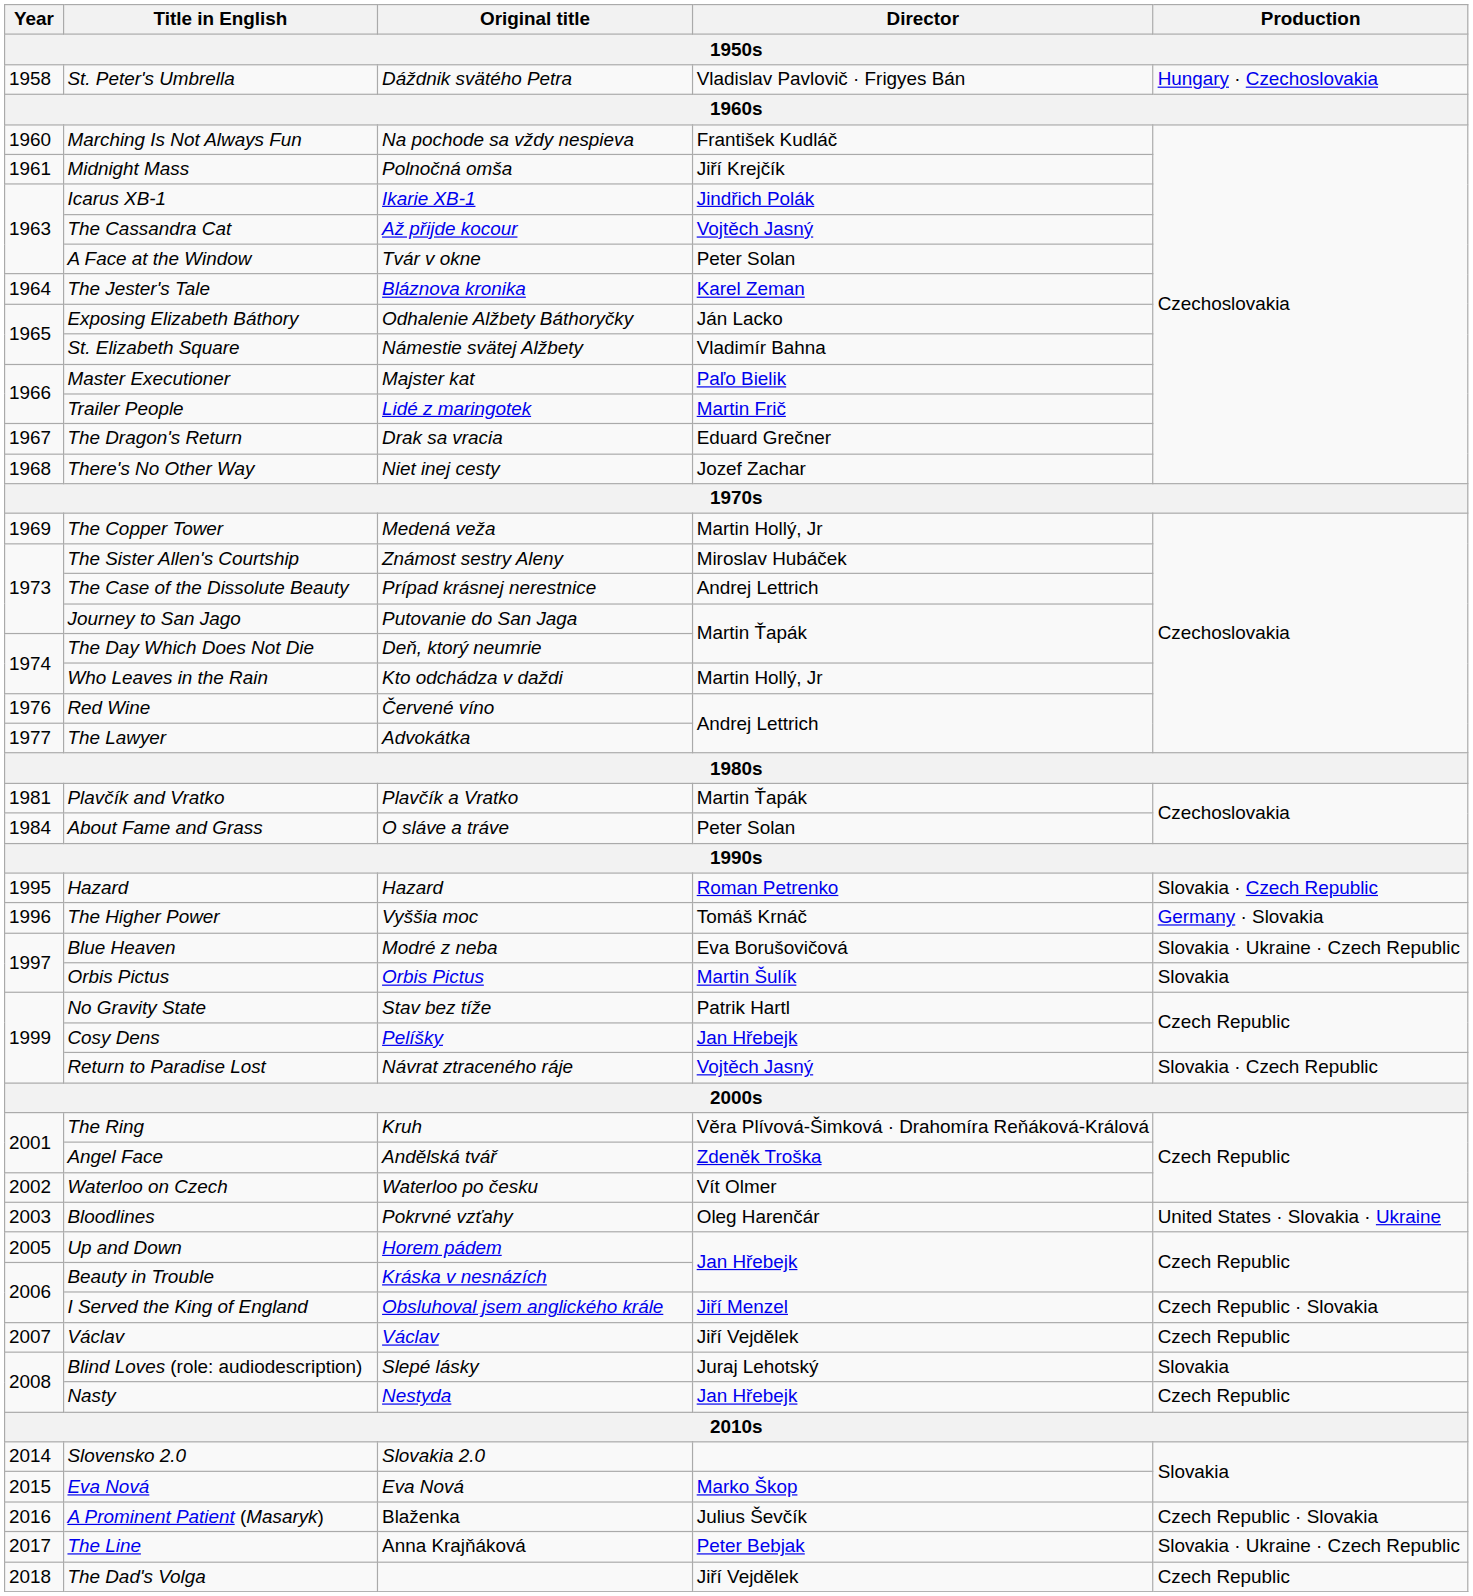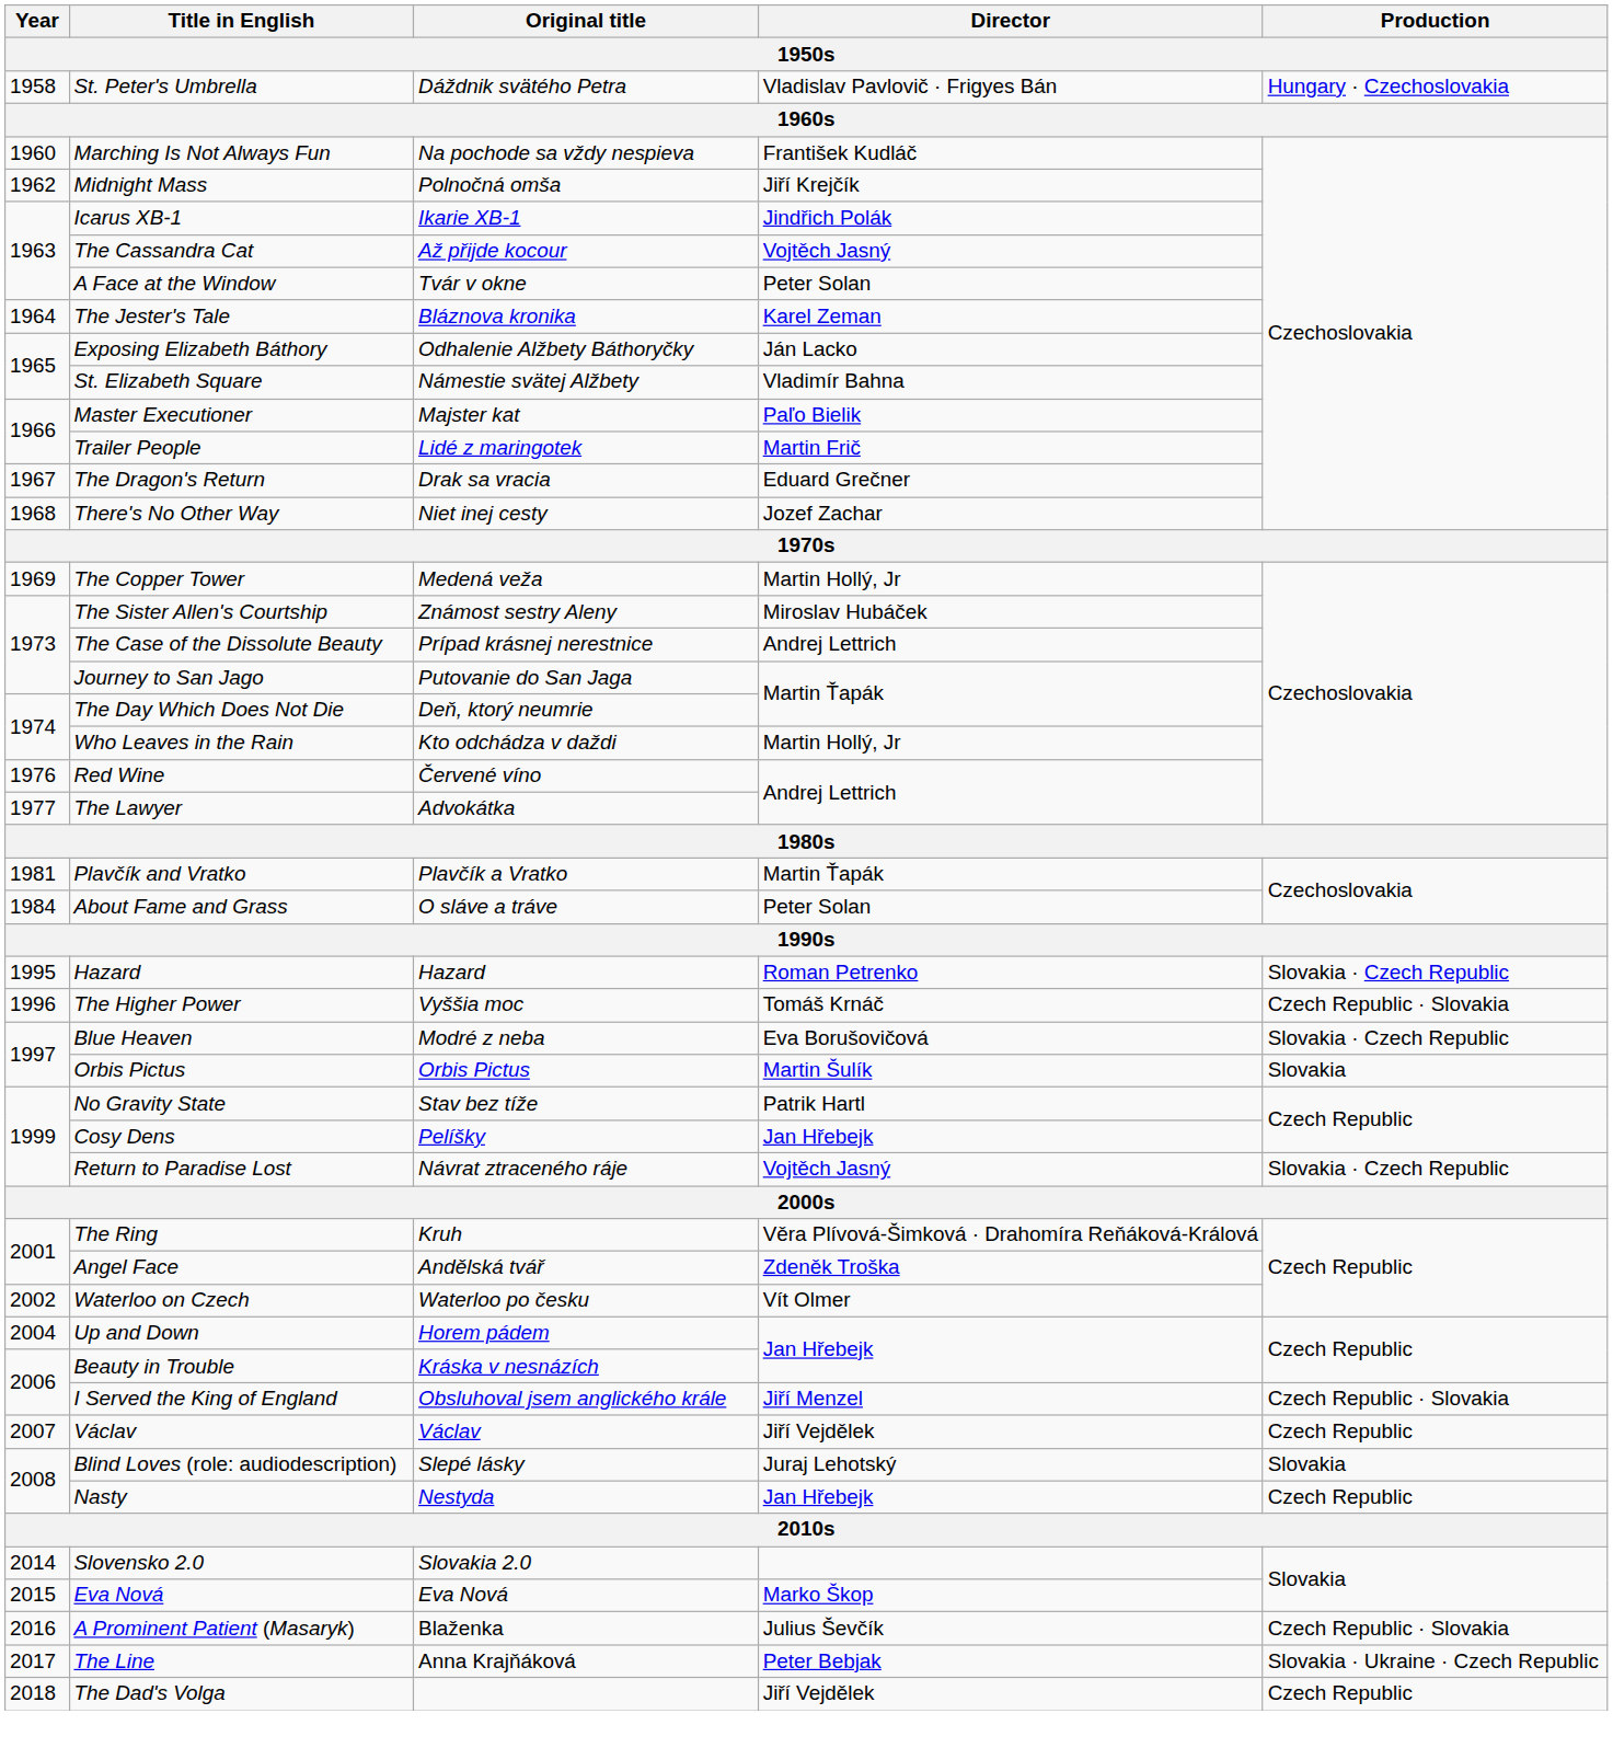 <table class="wikitable">
 <tr>
 <th width=4%>Year</th>
 <th width=21.5%>Title in English</th>
 <th width=21.5%>Original title</th>
 <th width=31.5%>Director</th>
 <th width=21.5%>Production</th>
 </tr>
 <tr>
 <th colspan="5">1950s</th>
 </tr>
 <tr>
 <td>1958</td>
 <td><em>St. Peter's Umbrella</em> </td>
 <td><em>Dáždnik svätého Petra</em></td>
 <td>Vladislav Pavlovič · Frigyes Bán</td>
 <td><a href='#'>Hungary</a> · <a href='#'>Czechoslovakia</a></td>
 </tr>
 <tr>
 <th colspan="5">1960s</th>
 </tr>
 <tr>
 <td>1960</td>
 <td><em>Marching Is Not Always Fun</em></td>
 <td><em>Na pochode sa vždy nespieva</em></td>
 <td>František Kudláč</td>
 <td rowspan="12">Czechoslovakia</td>
 </tr>
 <tr>
-<td>1961</td>
+<td>1962</td>
 <td><em>Midnight Mass</em></td>
 <td><em>Polnočná omša</em></td>
 <td>Jiří Krejčík</td>
 </tr>
 <tr>
 <td rowspan="3">1963</td>
 <td><em>Icarus XB-1</em> </td>
 <td><em><a href='#'>Ikarie XB-1</a></em></td>
 <td><a href='#'>Jindřich Polák</a></td>
 </tr>
 <tr>
 <td><em>The Cassandra Cat</em> </td>
 <td><em><a href='#'>Až přijde kocour</a></em></td>
 <td><a href='#'>Vojtěch Jasný</a></td>
 </tr>
 <tr>
 <td><em>A Face at the Window</em></td>
 <td><em>Tvár v okne</em></td>
 <td>Peter Solan</td>
 </tr>
 <tr>
 <td>1964</td>
 <td><em>The Jester's Tale</em></td>
 <td><em><a href='#'>Bláznova kronika</a></em></td>
 <td><a href='#'>Karel Zeman</a></td>
 </tr>
 <tr>
 <td rowspan="2">1965</td>
 <td><em>Exposing Elizabeth Báthory</em></td>
 <td><em>Odhalenie Alžbety Báthoryčky</em></td>
 <td>Ján Lacko</td>
 </tr>
 <tr>
 <td><em>St. Elizabeth Square</em></td>
 <td><em>Námestie svätej Alžbety</em></td>
 <td>Vladimír Bahna</td>
 </tr>
 <tr>
 <td rowspan="2">1966</td>
 <td><em>Master Executioner</em></td>
 <td><em>Majster kat</em></td>
 <td><a href='#'>Paľo Bielik</a></td>
 </tr>
 <tr>
 <td><em>Trailer People</em></td>
 <td><em><a href='#'>Lidé z maringotek</a></em></td>
 <td><a href='#'>Martin Frič</a></td>
 </tr>
 <tr>
 <td>1967</td>
 <td><em>The Dragon's Return</em></td>
 <td><em>Drak sa vracia</em></td>
 <td>Eduard Grečner</td>
 </tr>
 <tr>
 <td>1968</td>
 <td><em>There's No Other Way</em></td>
 <td><em>Niet inej cesty</em></td>
 <td>Jozef Zachar</td>
 </tr>
 <tr>
 <th colspan="5">1970s</th>
 </tr>
 <tr>
 <td>1969</td>
 <td><em>The Copper Tower</em></td>
 <td><em>Medená veža</em></td>
 <td>Martin Hollý, Jr</td>
 <td rowspan="8">Czechoslovakia</td>
 </tr>
 <tr>
 <td rowspan="3">1973</td>
 <td><em>The Sister Allen's Courtship</em></td>
 <td><em>Známost sestry Aleny</em></td>
 <td>Miroslav Hubáček</td>
 </tr>
 <tr>
 <td><em>The Case of the Dissolute Beauty</em></td>
 <td><em>Prípad krásnej nerestnice</em></td>
 <td>Andrej Lettrich</td>
 </tr>
 <tr>
 <td><em>Journey to San Jago</em></td>
 <td><em>Putovanie do San Jaga</em></td>
 <td rowspan="2">Martin Ťapák</td>
 </tr>
 <tr>
 <td rowspan="2">1974</td>
 <td><em>The Day Which Does Not Die</em></td>
 <td><em>Deň, ktorý neumrie</em></td>
 </tr>
 <tr>
 <td><em>Who Leaves in the Rain</em></td>
 <td><em>Kto odchádza v daždi</em></td>
 <td>Martin Hollý, Jr</td>
 </tr>
 <tr>
 <td>1976</td>
 <td><em>Red Wine</em> </td>
 <td><em>Červené víno</em></td>
 <td rowspan="2">Andrej Lettrich</td>
 </tr>
 <tr>
 <td>1977</td>
 <td><em>The Lawyer</em></td>
 <td><em>Advokátka</em></td>
 </tr>
 <tr>
 <th colspan="5">1980s</th>
 </tr>
 <tr>
 <td>1981</td>
 <td><em>Plavčík and Vratko</em> </td>
 <td><em>Plavčík a Vratko</em></td>
 <td>Martin Ťapák</td>
 <td rowspan="2">Czechoslovakia</td>
 </tr>
 <tr>
 <td>1984</td>
 <td><em>About Fame and Grass</em></td>
 <td><em>O sláve a tráve</em></td>
 <td>Peter Solan</td>
 </tr>
 <tr>
 <th colspan="5">1990s</th>
 </tr>
 <tr>
 <td>1995</td>
 <td><em>Hazard</em></td>
 <td><em>Hazard</em></td>
 <td><a href='#'>Roman Petrenko</a></td>
 <td>Slovakia · <a href='#'>Czech Republic</a></td>
 </tr>
 <tr>
 <td>1996</td>
 <td><em>The Higher Power</em></td>
 <td><em>Vyššia moc</em></td>
 <td>Tomáš Krnáč</td>
-<td><a href='#'>Germany</a> · Slovakia</td>
+<td>Czech Republic · Slovakia</td>
 </tr>
 <tr>
 <td rowspan="2">1997</td>
 <td><em>Blue Heaven</em></td>
 <td><em>Modré z neba</em></td>
 <td>Eva Borušovičová</td>
-<td>Slovakia · Ukraine · Czech Republic</td>
+<td>Slovakia · Czech Republic</td>
 </tr>
 <tr>
 <td><em>Orbis Pictus</em></td>
 <td><em><a href='#'>Orbis Pictus</a></em></td>
 <td><a href='#'>Martin Šulík</a></td>
 <td>Slovakia</td>
 </tr>
 <tr>
 <td rowspan="3">1999</td>
 <td><em>No Gravity State</em> </td>
 <td><em>Stav bez tíže</em></td>
 <td>Patrik Hartl</td>
 <td rowspan="2">Czech Republic</td>
 </tr>
 <tr>
 <td><em>Cosy Dens</em></td>
 <td><em><a href='#'>Pelíšky</a></em></td>
 <td><a href='#'>Jan Hřebejk</a></td>
 </tr>
 <tr>
 <td><em>Return to Paradise Lost</em></td>
 <td><em>Návrat ztraceného ráje</em></td>
 <td><a href='#'>Vojtěch Jasný</a></td>
 <td>Slovakia · Czech Republic</td>
 </tr>
 <tr>
 <th colspan="5">2000s</th>
 </tr>
 <tr>
 <td rowspan="2">2001</td>
 <td><em>The Ring</em></td>
 <td><em>Kruh</em></td>
 <td>Věra Plívová-Šimková · Drahomíra Reňáková-Králová</td>
 <td rowspan="3">Czech Republic</td>
 </tr>
 <tr>
 <td><em>Angel Face</em></td>
 <td><em>Andělská tvář</em></td>
 <td><a href='#'>Zdeněk Troška</a></td>
 </tr>
 <tr>
 <td>2002</td>
 <td><em>Waterloo on Czech</em></td>
 <td><em>Waterloo po česku</em></td>
 <td>Vít Olmer</td>
 </tr>
 <tr>
-<td>2003</td>
-<td><em>Bloodlines</em></td>
-<td><em>Pokrvné vzťahy</em></td>
-<td>Oleg Harenčár</td>
-<td>United States · Slovakia · <a href='#'>Ukraine</a></td>
-</tr>
-<tr>
-<td>2005</td>
+<td>2004</td>
 <td><em>Up and Down</em></td>
 <td><em><a href='#'>Horem pádem</a></em></td>
 <td rowspan="2"><a href='#'>Jan Hřebejk</a></td>
 <td rowspan="2">Czech Republic</td>
 </tr>
 <tr>
 <td rowspan="2">2006</td>
 <td><em>Beauty in Trouble</em></td>
 <td><em><a href='#'>Kráska v nesnázích</a></em></td>
 </tr>
 <tr>
 <td><em>I Served the King of England</em></td>
 <td><em><a href='#'>Obsluhoval jsem anglického krále</a></em></td>
 <td><a href='#'>Jiří Menzel</a></td>
 <td>Czech Republic · Slovakia</td>
 </tr>
 <tr>
 <td>2007</td>
 <td><em>Václav</em></td>
 <td><em><a href='#'>Václav</a></em></td>
 <td>Jiří Vejdělek</td>
 <td>Czech Republic</td>
 </tr>
 <tr>
 <td rowspan="2">2008</td>
 <td><em>Blind Loves</em> (role: audiodescription)</td>
 <td><em>Slepé lásky</em></td>
 <td>Juraj Lehotský</td>
 <td>Slovakia</td>
 </tr>
 <tr>
 <td><em>Nasty</em></td>
 <td><em><a href='#'>Nestyda</a></em></td>
 <td><a href='#'>Jan Hřebejk</a></td>
 <td>Czech Republic</td>
 </tr>
 <tr>
 <th colspan="5">2010s</th>
 </tr>
 <tr>
 <td>2014</td>
 <td><em>Slovensko 2.0</em></td>
 <td><em>Slovakia 2.0</em></td>
 <td></td>
 <td rowspan=2>Slovakia</td>
 </tr>
 <tr>
 <td>2015</td>
 <td><em><a href='#'>Eva Nová</a></em></td>
 <td><em>Eva Nová</em></td>
 <td><a href='#'>Marko Škop</a></td>
 </tr>
 <tr>
 <td>2016</td>
 <td><em><a href='#'>A Prominent Patient</a></em> (<em>Masaryk</em>)</td>
 <td>Blaženka</td>
 <td>Julius Ševčík</td>
 <td>Czech Republic · Slovakia</td>
 </tr>
 <tr>
 <td>2017</td>
 <td><em><a href='#'>The Line</a></em></td>
 <td>Anna Krajňáková</td>
 <td><a href='#'>Peter Bebjak</a></td>
 <td>Slovakia · Ukraine · Czech Republic</td>
 </tr>
 <tr>
 <td>2018</td>
 <td><em>The Dad's Volga</em></td>
 <td></td>
 <td>Jiří Vejdělek</td>
 <td>Czech Republic</td>
 </tr>
 </table>
